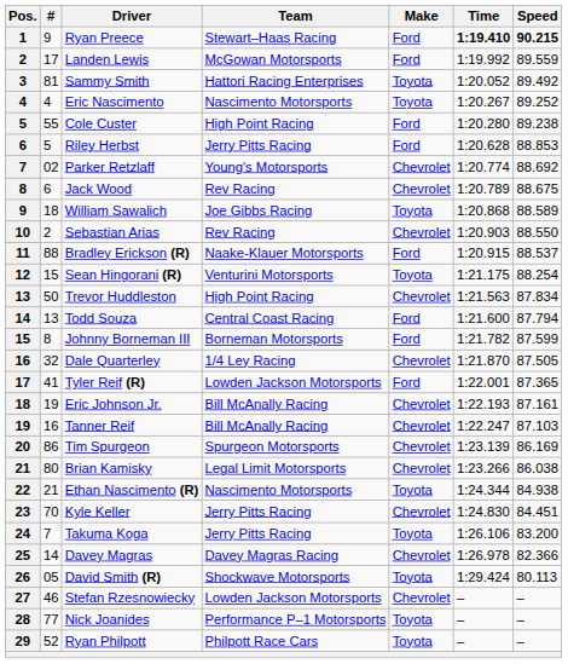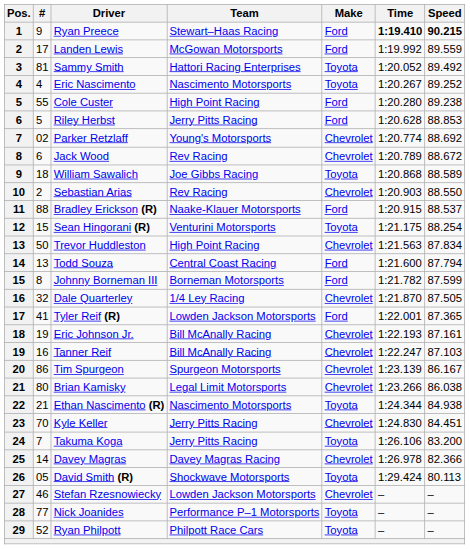 <table class="wikitable" style="font-size:95%">
 <tr>
 <th>Pos.</th>
 <th>#</th>
 <th>Driver</th>
 <th>Team</th>
 <th>Make</th>
 <th>Time</th>
 <th>Speed</th>
 </tr>
 <tr>
 <th>1</th>
 <td>9</td>
 <td><a href='#'>Ryan Preece</a></td>
 <td><a href='#'>Stewart–Haas Racing</a></td>
 <td><a href='#'>Ford</a></td>
 <td><strong>1:19.410</strong></td>
 <td><strong>90.215</strong></td>
 </tr>
 <tr>
 <th>2</th>
 <td>17</td>
 <td><a href='#'>Landen Lewis</a></td>
 <td><a href='#'>McGowan Motorsports</a></td>
 <td><a href='#'>Ford</a></td>
 <td>1:19.992</td>
 <td>89.559</td>
 </tr>
 <tr>
 <th>3</th>
 <td>81</td>
 <td><a href='#'>Sammy Smith</a></td>
 <td><a href='#'>Hattori Racing Enterprises</a></td>
 <td><a href='#'>Toyota</a></td>
 <td>1:20.052</td>
 <td>89.492</td>
 </tr>
 <tr>
 <th>4</th>
 <td>4</td>
 <td><a href='#'>Eric Nascimento</a></td>
 <td><a href='#'>Nascimento Motorsports</a></td>
 <td><a href='#'>Toyota</a></td>
 <td>1:20.267</td>
 <td>89.252</td>
 </tr>
 <tr>
 <th>5</th>
 <td>55</td>
 <td><a href='#'>Cole Custer</a></td>
 <td><a href='#'>High Point Racing</a></td>
 <td><a href='#'>Ford</a></td>
 <td>1:20.280</td>
 <td>89.238</td>
 </tr>
 <tr>
 <th>6</th>
 <td>5</td>
 <td><a href='#'>Riley Herbst</a></td>
 <td><a href='#'>Jerry Pitts Racing</a></td>
 <td><a href='#'>Ford</a></td>
 <td>1:20.628</td>
 <td>88.853</td>
 </tr>
 <tr>
 <th>7</th>
 <td>02</td>
 <td><a href='#'>Parker Retzlaff</a></td>
 <td><a href='#'>Young's Motorsports</a></td>
 <td><a href='#'>Chevrolet</a></td>
 <td>1:20.774</td>
 <td>88.692</td>
 </tr>
 <tr>
 <th>8</th>
 <td>6</td>
 <td><a href='#'>Jack Wood</a></td>
 <td><a href='#'>Rev Racing</a></td>
 <td><a href='#'>Chevrolet</a></td>
 <td>1:20.789</td>
-<td>88.675</td>
+<td>88.672</td>
 </tr>
 <tr>
 <th>9</th>
 <td>18</td>
 <td><a href='#'>William Sawalich</a></td>
 <td><a href='#'>Joe Gibbs Racing</a></td>
 <td><a href='#'>Toyota</a></td>
 <td>1:20.868</td>
 <td>88.589</td>
 </tr>
 <tr>
 <th>10</th>
 <td>2</td>
 <td><a href='#'>Sebastian Arias</a></td>
 <td><a href='#'>Rev Racing</a></td>
 <td><a href='#'>Chevrolet</a></td>
 <td>1:20.903</td>
 <td>88.550</td>
 </tr>
 <tr>
 <th>11</th>
 <td>88</td>
 <td><a href='#'>Bradley Erickson</a> <strong>(R)</strong></td>
 <td><a href='#'>Naake-Klauer Motorsports</a></td>
 <td><a href='#'>Ford</a></td>
 <td>1:20.915</td>
 <td>88.537</td>
 </tr>
 <tr>
 <th>12</th>
 <td>15</td>
 <td><a href='#'>Sean Hingorani</a> <strong>(R)</strong></td>
 <td><a href='#'>Venturini Motorsports</a></td>
 <td><a href='#'>Toyota</a></td>
 <td>1:21.175</td>
 <td>88.254</td>
 </tr>
 <tr>
 <th>13</th>
 <td>50</td>
 <td><a href='#'>Trevor Huddleston</a></td>
 <td><a href='#'>High Point Racing</a></td>
 <td><a href='#'>Chevrolet</a></td>
 <td>1:21.563</td>
 <td>87.834</td>
 </tr>
 <tr>
 <th>14</th>
 <td>13</td>
 <td><a href='#'>Todd Souza</a></td>
 <td><a href='#'>Central Coast Racing</a></td>
 <td><a href='#'>Ford</a></td>
 <td>1:21.600</td>
 <td>87.794</td>
 </tr>
 <tr>
 <th>15</th>
 <td>8</td>
 <td><a href='#'>Johnny Borneman III</a></td>
 <td><a href='#'>Borneman Motorsports</a></td>
 <td><a href='#'>Ford</a></td>
 <td>1:21.782</td>
 <td>87.599</td>
 </tr>
 <tr>
 <th>16</th>
 <td>32</td>
 <td><a href='#'>Dale Quarterley</a></td>
 <td><a href='#'>1/4 Ley Racing</a></td>
 <td><a href='#'>Chevrolet</a></td>
 <td>1:21.870</td>
 <td>87.505</td>
 </tr>
 <tr>
 <th>17</th>
 <td>41</td>
 <td><a href='#'>Tyler Reif</a> <strong>(R)</strong></td>
 <td><a href='#'>Lowden Jackson Motorsports</a></td>
 <td><a href='#'>Ford</a></td>
 <td>1:22.001</td>
 <td>87.365</td>
 </tr>
 <tr>
 <th>18</th>
 <td>19</td>
 <td><a href='#'>Eric Johnson Jr.</a></td>
 <td><a href='#'>Bill McAnally Racing</a></td>
 <td><a href='#'>Chevrolet</a></td>
 <td>1:22.193</td>
 <td>87.161</td>
 </tr>
 <tr>
 <th>19</th>
 <td>16</td>
 <td><a href='#'>Tanner Reif</a></td>
 <td nowrap=""><a href='#'>Bill McAnally Racing</a></td>
 <td><a href='#'>Chevrolet</a></td>
 <td>1:22.247</td>
 <td>87.103</td>
 </tr>
 <tr>
 <th>20</th>
 <td>86</td>
 <td><a href='#'>Tim Spurgeon</a></td>
 <td><a href='#'>Spurgeon Motorsports</a></td>
 <td><a href='#'>Chevrolet</a></td>
 <td>1:23.139</td>
-<td>86.169</td>
+<td>86.167</td>
 </tr>
 <tr>
 <th>21</th>
 <td>80</td>
 <td nowrap=""><a href='#'>Brian Kamisky</a></td>
 <td><a href='#'>Legal Limit Motorsports</a></td>
 <td><a href='#'>Chevrolet</a></td>
 <td>1:23.266</td>
 <td>86.038</td>
 </tr>
 <tr>
 <th>22</th>
 <td>21</td>
 <td><a href='#'>Ethan Nascimento</a> <strong>(R)</strong></td>
 <td><a href='#'>Nascimento Motorsports</a></td>
 <td><a href='#'>Toyota</a></td>
 <td>1:24.344</td>
 <td>84.938</td>
 </tr>
 <tr>
 <th>23</th>
 <td>70</td>
 <td><a href='#'>Kyle Keller</a></td>
 <td><a href='#'>Jerry Pitts Racing</a></td>
 <td><a href='#'>Chevrolet</a></td>
 <td>1:24.830</td>
 <td>84.451</td>
 </tr>
 <tr>
 <th>24</th>
 <td>7</td>
 <td><a href='#'>Takuma Koga</a></td>
 <td><a href='#'>Jerry Pitts Racing</a></td>
 <td><a href='#'>Toyota</a></td>
 <td>1:26.106</td>
 <td>83.200</td>
 </tr>
 <tr>
 <th>25</th>
 <td>14</td>
 <td><a href='#'>Davey Magras</a></td>
 <td><a href='#'>Davey Magras Racing</a></td>
 <td><a href='#'>Chevrolet</a></td>
 <td>1:26.978</td>
 <td>82.366</td>
 </tr>
 <tr>
 <th>26</th>
 <td>05</td>
 <td><a href='#'>David Smith</a> <strong>(R)</strong></td>
 <td><a href='#'>Shockwave Motorsports</a></td>
 <td><a href='#'>Toyota</a></td>
 <td>1:29.424</td>
 <td>80.113</td>
 </tr>
 <tr>
 <th>27</th>
 <td>46</td>
 <td><a href='#'>Stefan Rzesnowiecky</a></td>
 <td><a href='#'>Lowden Jackson Motorsports</a></td>
 <td><a href='#'>Chevrolet</a></td>
 <td>–</td>
 <td>–</td>
 </tr>
 <tr>
 <th>28</th>
 <td>77</td>
 <td><a href='#'>Nick Joanides</a></td>
 <td><a href='#'>Performance P–1 Motorsports</a></td>
 <td><a href='#'>Toyota</a></td>
 <td>–</td>
 <td>–</td>
 </tr>
 <tr>
 <th>29</th>
 <td>52</td>
 <td><a href='#'>Ryan Philpott</a></td>
 <td><a href='#'>Philpott Race Cars</a></td>
 <td><a href='#'>Toyota</a></td>
 <td>–</td>
 <td>–</td>
 </tr>
 <tr>
 <th colspan="7"></th>
 </tr>
 </table>
